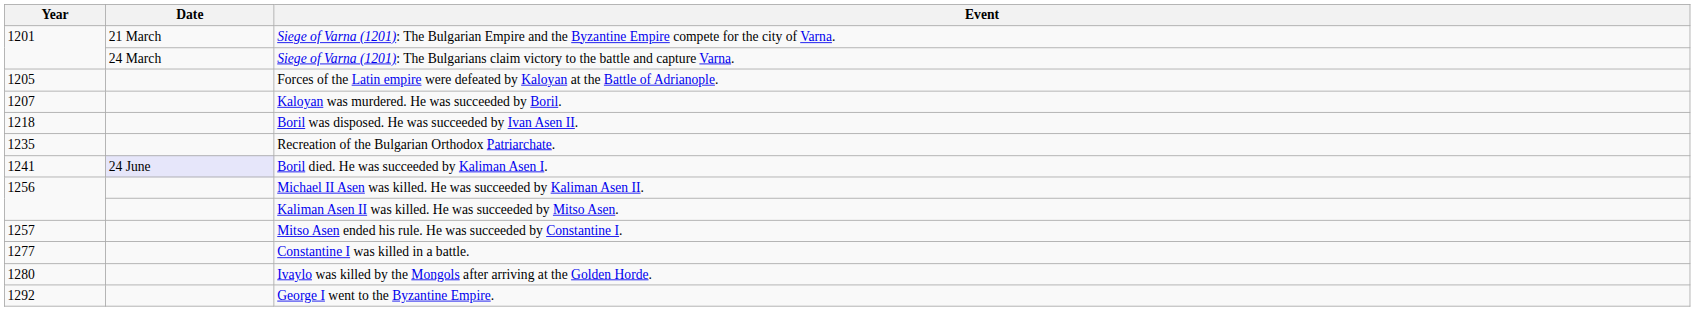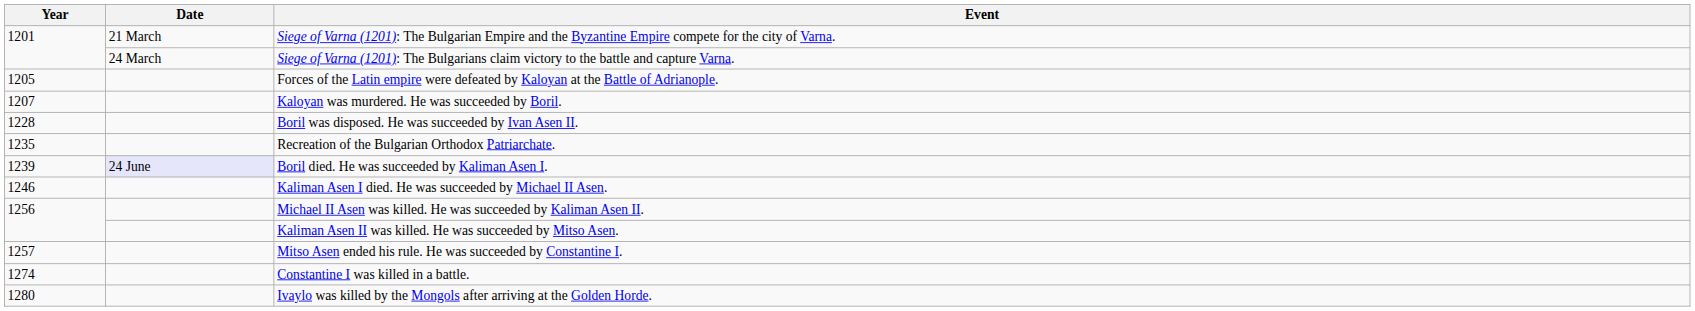 <table class="wikitable" width="100%">
 <tr>
 <th style="width:6%">Year</th>
 <th style="width:10%">Date</th>
 <th>Event</th>
 </tr>
 <tr>
 <td rowspan="2" valign="top">1201</td>
 <td>21 March</td>
 <td><em><a href='#'>Siege of Varna (1201)</a></em>: The Bulgarian Empire and the <a href='#'>Byzantine Empire</a> compete for the city of <a href='#'>Varna</a>.</td>
 </tr>
 <tr>
 <td>24 March</td>
 <td><em><a href='#'>Siege of Varna (1201)</a></em>: The Bulgarians claim victory to the battle and capture <a href='#'>Varna</a>.</td>
 </tr>
 <tr>
 <td>1205</td>
 <td></td>
 <td>Forces of the <a href='#'>Latin empire</a> were defeated by <a href='#'>Kaloyan</a> at the <a href='#'>Battle of Adrianople</a>.</td>
 </tr>
 <tr>
 <td>1207</td>
 <td></td>
 <td><a href='#'>Kaloyan</a> was murdered. He was succeeded by <a href='#'>Boril</a>.</td>
 </tr>
 <tr>
-<td>1218</td>
+<td>1228</td>
 <td></td>
 <td><a href='#'>Boril</a> was disposed. He was succeeded by <a href='#'>Ivan Asen II</a>.</td>
 </tr>
 <tr>
 <td>1235</td>
 <td></td>
 <td>Recreation of the Bulgarian Orthodox <a href='#'>Patriarchate</a>.</td>
 </tr>
 <tr>
-<td>1241</td>
+<td>1239</td>
 <td style="background: lavender;">24 June</td>
 <td><a href='#'>Boril</a> died. He was succeeded by <a href='#'>Kaliman Asen I</a>.</td>
+</tr>
+<tr>
+<td>1246</td>
+<td></td>
+<td><a href='#'>Kaliman Asen I</a> died. He was succeeded by <a href='#'>Michael II Asen</a>.</td>
 </tr>
 <tr>
 <td rowspan="2" valign="top">1256</td>
 <td></td>
 <td><a href='#'>Michael II Asen</a> was killed. He was succeeded by <a href='#'>Kaliman Asen II</a>.</td>
 </tr>
 <tr>
 <td></td>
 <td><a href='#'>Kaliman Asen II</a> was killed. He was succeeded by <a href='#'>Mitso Asen</a>.</td>
 </tr>
 <tr>
 <td>1257</td>
 <td></td>
 <td><a href='#'>Mitso Asen</a> ended his rule. He was succeeded by <a href='#'>Constantine I</a>.</td>
 </tr>
 <tr>
-<td>1277</td>
+<td>1274</td>
 <td></td>
 <td><a href='#'>Constantine I</a> was killed in a battle.</td>
 </tr>
 <tr>
 <td>1280</td>
 <td></td>
 <td><a href='#'>Ivaylo</a> was killed by the <a href='#'>Mongols</a> after arriving at the <a href='#'>Golden Horde</a>.</td>
 </tr>
-<tr>
-<td>1292</td>
-<td></td>
-<td><a href='#'>George I</a> went to the <a href='#'>Byzantine Empire</a>.</td>
-</tr>
 </table>
